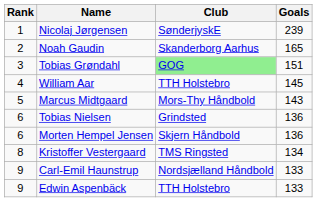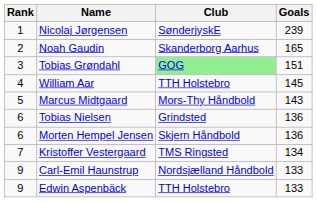 <table class="wikitable sortable" style="text-align:center">
 <tr>
 <th>Rank</th>
 <th>Name</th>
 <th>Club</th>
 <th>Goals</th>
 </tr>
 <tr>
 <td>1</td>
 <td style="text-align:left"> <a href='#'>Nicolaj Jørgensen</a></td>
 <td style="text-align:left"><a href='#'>SønderjyskE</a></td>
 <td>239</td>
 </tr>
 <tr>
 <td>2</td>
 <td style="text-align:left"> <a href='#'>Noah Gaudin</a></td>
 <td style="text-align:left"><a href='#'>Skanderborg Aarhus</a></td>
 <td>165</td>
 </tr>
 <tr>
 <td>3</td>
 <td style="text-align:left"> <a href='#'>Tobias Grøndahl</a></td>
 <td style="background: lightgreen; text-align:left"><a href='#'>GOG</a></td>
 <td>151</td>
 </tr>
 <tr>
 <td>4</td>
 <td style="text-align:left"> <a href='#'>William Aar</a></td>
 <td style="text-align:left"><a href='#'>TTH Holstebro</a></td>
 <td>145</td>
 </tr>
 <tr>
 <td>5</td>
 <td style="text-align:left"> <a href='#'>Marcus Midtgaard</a></td>
 <td style="text-align:left"><a href='#'>Mors-Thy Håndbold</a></td>
 <td>143</td>
 </tr>
 <tr>
 <td>6</td>
 <td style="text-align:left"> <a href='#'>Tobias Nielsen</a></td>
 <td style="text-align:left"><a href='#'>Grindsted</a></td>
 <td>136</td>
 </tr>
 <tr>
 <td>6</td>
 <td style="text-align:left"> <a href='#'>Morten Hempel Jensen</a></td>
 <td style="text-align:left"><a href='#'>Skjern Håndbold</a></td>
 <td>136</td>
 </tr>
 <tr>
-<td>8</td>
+<td>7</td>
 <td style="text-align:left"> <a href='#'>Kristoffer Vestergaard</a></td>
 <td style="text-align:left"><a href='#'>TMS Ringsted</a></td>
 <td>134</td>
 </tr>
 <tr>
 <td>9</td>
 <td style="text-align:left"> <a href='#'>Carl-Emil Haunstrup</a></td>
 <td style="text-align:left"><a href='#'>Nordsjælland Håndbold</a></td>
 <td>133</td>
 </tr>
 <tr>
 <td>9</td>
 <td style="text-align:left"> <a href='#'>Edwin Aspenbäck</a></td>
 <td style="text-align:left"><a href='#'>TTH Holstebro</a></td>
 <td>133</td>
 </tr>
 </table>
